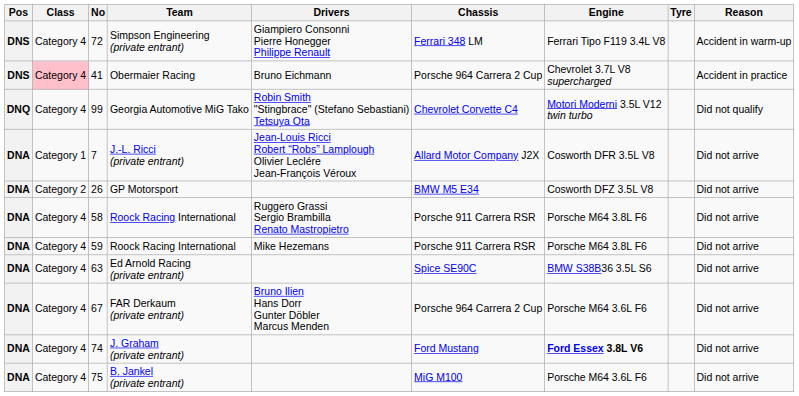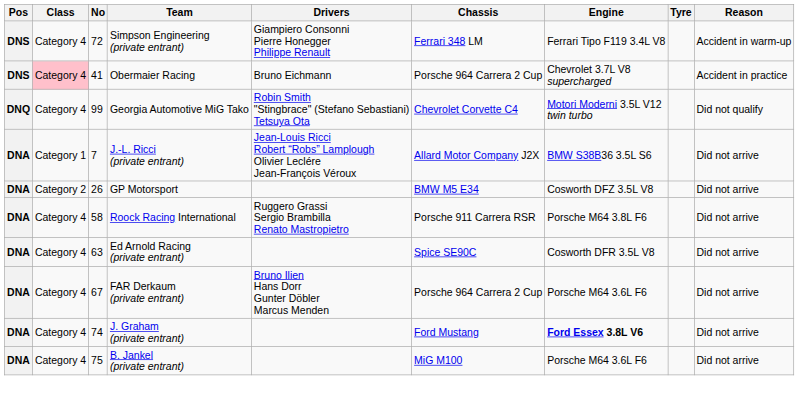 <table class="wikitable" style="font-size: 95%;">
 <tr>
 <th>Pos</th>
 <th>Class</th>
 <th>No</th>
 <th>Team</th>
 <th>Drivers</th>
 <th>Chassis</th>
 <th>Engine</th>
 <th>Tyre</th>
 <th>Reason</th>
 </tr>
 <tr>
 <th>DNS</th>
 <td>Category 4</td>
 <td>72</td>
 <td> Simpson Engineering <br><em>(private entrant)</em></td>
 <td> Giampiero Consonni<br> Pierre Honegger<br> <a href='#'>Philippe Renault</a></td>
 <td><a href='#'>Ferrari 348</a> LM</td>
 <td>Ferrari Tipo F119 3.4L V8</td>
 <td></td>
 <td>Accident in warm-up</td>
 </tr>
 <tr>
 <th>DNS</th>
 <td style="background: pink;">Category 4</td>
 <td>41</td>
 <td> Obermaier Racing</td>
 <td> Bruno Eichmann</td>
 <td>Porsche 964 Carrera 2 Cup</td>
 <td>Chevrolet 3.7L V8<br><em>supercharged</em></td>
 <td></td>
 <td>Accident in practice</td>
 </tr>
 <tr>
 <th>DNQ</th>
 <td>Category 4</td>
 <td>99</td>
 <td> Georgia Automotive MiG Tako</td>
 <td> <a href='#'>Robin Smith</a><br> "Stingbrace" (Stefano Sebastiani)<br> <a href='#'>Tetsuya Ota</a></td>
 <td><a href='#'>Chevrolet Corvette C4</a></td>
 <td><a href='#'>Motori Moderni</a> 3.5L V12<br><em>twin turbo</em></td>
 <td></td>
 <td>Did not qualify</td>
 </tr>
 <tr>
 <th>DNA</th>
 <td>Category 1</td>
 <td>7</td>
 <td> <a href='#'>J.-L. Ricci</a><br><em>(private entrant)</em></td>
 <td> <a href='#'>Jean-Louis Ricci</a><br> <a href='#'>Robert “Robs” Lamplough</a><br> Olivier Leclére<br> Jean-François Véroux</td>
 <td><a href='#'>Allard Motor Company</a> J2X</td>
-<td>Cosworth DFR 3.5L V8</td>
+<td><a href='#'>BMW S38B</a>36 3.5L S6</td>
 <td></td>
 <td>Did not arrive</td>
 </tr>
 <tr>
 <th>DNA</th>
 <td>Category 2</td>
 <td>26</td>
 <td> GP Motorsport</td>
 <td></td>
 <td><a href='#'>BMW M5 E34</a></td>
 <td>Cosworth DFZ 3.5L V8</td>
 <td></td>
 <td>Did not arrive</td>
 </tr>
 <tr>
 <th>DNA</th>
 <td>Category 4</td>
 <td>58</td>
 <td> <a href='#'>Roock Racing</a> International</td>
 <td> Ruggero Grassi<br> Sergio Brambilla<br> <a href='#'>Renato Mastropietro</a></td>
 <td>Porsche 911 Carrera RSR</td>
 <td>Porsche M64 3.8L F6</td>
 <td></td>
 <td>Did not arrive</td>
 </tr>
 <tr>
 <th>DNA</th>
 <td>Category 4</td>
-<td>59</td>
-<td> Roock Racing International</td>
-<td> Mike Hezemans</td>
-<td>Porsche 911 Carrera RSR</td>
-<td>Porsche M64 3.8L F6</td>
-<td></td>
-<td>Did not arrive</td>
-</tr>
-<tr>
-<th>DNA</th>
-<td>Category 4</td>
 <td>63</td>
 <td> Ed Arnold Racing<br><em>(private entrant)</em></td>
 <td></td>
 <td><a href='#'>Spice SE90C</a></td>
-<td><a href='#'>BMW S38B</a>36 3.5L S6</td>
+<td>Cosworth DFR 3.5L V8</td>
 <td></td>
 <td>Did not arrive</td>
 </tr>
 <tr>
 <th>DNA</th>
 <td>Category 4</td>
 <td>67</td>
 <td> FAR Derkaum<br><em>(private entrant)</em></td>
 <td> <a href='#'>Bruno Ilien</a> <br> Hans Dorr<br>Gunter Döbler<br> Marcus Menden</td>
 <td>Porsche 964 Carrera 2 Cup</td>
 <td>Porsche M64 3.6L F6</td>
 <td></td>
 <td>Did not arrive</td>
 </tr>
 <tr>
 <th>DNA</th>
 <td>Category 4</td>
 <td>74</td>
 <td> <a href='#'>J. Graham</a><br><em>(private entrant)</em></td>
 <td></td>
 <td><a href='#'>Ford Mustang</a></td>
 <td><strong><a href='#'>Ford Essex</a> 3.8L V6</strong></td>
 <td></td>
 <td>Did not arrive</td>
 </tr>
 <tr>
 <th>DNA</th>
 <td>Category 4</td>
 <td>75</td>
 <td> <a href='#'>B. Jankel</a><br><em>(private entrant)</em></td>
 <td></td>
 <td><a href='#'>MiG M100</a></td>
 <td>Porsche M64 3.6L F6</td>
 <td></td>
 <td>Did not arrive</td>
 </tr>
 </table>
